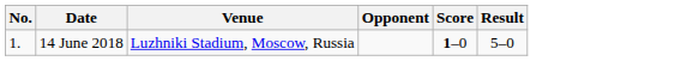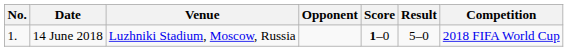 <table class="wikitable" style="font-size:100%;">
 <tr>
 <th>No.</th>
 <th>Date</th>
 <th>Venue</th>
 <th>Opponent</th>
 <th>Score</th>
 <th>Result</th>
+<th>Competition</th>
 </tr>
 <tr>
 <td>1.</td>
 <td>14 June 2018</td>
 <td><a href='#'>Luzhniki Stadium</a>, <a href='#'>Moscow</a>, Russia</td>
 <td></td>
 <td align=center><strong>1</strong>–0</td>
 <td align=center>5–0</td>
+<td><a href='#'>2018 FIFA World Cup</a></td>
 </tr>
 </table>
